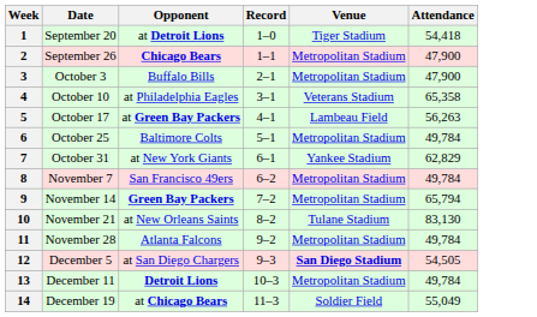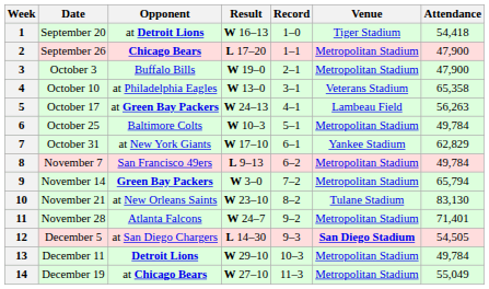 <table class="wikitable" style="text-align:center">
 <tr>
 <th>Week</th>
 <th>Date</th>
 <th>Opponent</th>
+<th>Result</th>
 <th>Record</th>
 <th>Venue</th>
 <th>Attendance</th>
 </tr>
 <tr bgcolor="#ddffdd">
 <th>1</th>
 <td>September 20</td>
 <td>at <strong><a href='#'>Detroit Lions</a></strong></td>
+<td><strong>W</strong> 16–13</td>
 <td>1–0</td>
 <td><a href='#'>Tiger Stadium</a></td>
 <td>54,418</td>
 </tr>
 <tr bgcolor="#ffdddd">
 <th>2</th>
 <td>September 26</td>
 <td><strong><a href='#'>Chicago Bears</a></strong></td>
+<td><strong>L</strong> 17–20</td>
 <td>1–1</td>
 <td><a href='#'>Metropolitan Stadium</a></td>
 <td>47,900</td>
 </tr>
 <tr bgcolor="#ddffdd">
 <th>3</th>
 <td>October 3</td>
 <td><a href='#'>Buffalo Bills</a></td>
+<td><strong>W</strong> 19–0</td>
 <td>2–1</td>
 <td><a href='#'>Metropolitan Stadium</a></td>
 <td>47,900</td>
 </tr>
 <tr bgcolor="#ddffdd">
 <th>4</th>
 <td>October 10</td>
 <td>at <a href='#'>Philadelphia Eagles</a></td>
+<td><strong>W</strong> 13–0</td>
 <td>3–1</td>
 <td><a href='#'>Veterans Stadium</a></td>
 <td>65,358</td>
 </tr>
 <tr bgcolor="#ddffdd">
 <th>5</th>
 <td>October 17</td>
 <td>at <strong><a href='#'>Green Bay Packers</a></strong></td>
+<td><strong>W</strong> 24–13</td>
 <td>4–1</td>
 <td><a href='#'>Lambeau Field</a></td>
 <td>56,263</td>
 </tr>
 <tr bgcolor="#ddffdd">
 <th>6</th>
 <td>October 25</td>
 <td><a href='#'>Baltimore Colts</a></td>
+<td><strong>W</strong> 10–3</td>
 <td>5–1</td>
 <td><a href='#'>Metropolitan Stadium</a></td>
 <td>49,784</td>
 </tr>
 <tr bgcolor="#ddffdd">
 <th>7</th>
 <td>October 31</td>
 <td>at <a href='#'>New York Giants</a></td>
+<td><strong>W</strong> 17–10</td>
 <td>6–1</td>
 <td><a href='#'>Yankee Stadium</a></td>
 <td>62,829</td>
 </tr>
 <tr bgcolor="#ffdddd">
 <th>8</th>
 <td>November 7</td>
 <td><a href='#'>San Francisco 49ers</a></td>
+<td><strong>L</strong> 9–13</td>
 <td>6–2</td>
 <td><a href='#'>Metropolitan Stadium</a></td>
 <td>49,784</td>
 </tr>
 <tr bgcolor="#ddffdd">
 <th>9</th>
 <td>November 14</td>
 <td><strong><a href='#'>Green Bay Packers</a></strong></td>
+<td><strong>W</strong> 3–0</td>
 <td>7–2</td>
 <td><a href='#'>Metropolitan Stadium</a></td>
 <td>65,794</td>
 </tr>
 <tr bgcolor="#ddffdd">
 <th>10</th>
 <td>November 21</td>
 <td>at <a href='#'>New Orleans Saints</a></td>
+<td><strong>W</strong> 23–10</td>
 <td>8–2</td>
 <td><a href='#'>Tulane Stadium</a></td>
 <td>83,130</td>
 </tr>
 <tr bgcolor="#ddffdd">
 <th>11</th>
 <td>November 28</td>
 <td><a href='#'>Atlanta Falcons</a></td>
+<td><strong>W</strong> 24–7</td>
 <td>9–2</td>
 <td><a href='#'>Metropolitan Stadium</a></td>
-<td>49,784</td>
+<td>71,401</td>
 </tr>
 <tr bgcolor="#ffdddd">
 <th>12</th>
 <td>December 5</td>
 <td>at <a href='#'>San Diego Chargers</a></td>
+<td><strong>L</strong> 14–30</td>
 <td>9–3</td>
 <td><strong><a href='#'>San Diego Stadium</a></strong></td>
 <td>54,505</td>
 </tr>
 <tr bgcolor="#ddffdd">
 <th>13</th>
 <td>December 11</td>
 <td><strong><a href='#'>Detroit Lions</a></strong></td>
+<td><strong>W</strong> 29–10</td>
 <td>10–3</td>
 <td><a href='#'>Metropolitan Stadium</a></td>
 <td>49,784</td>
 </tr>
 <tr bgcolor="#ddffdd">
 <th>14</th>
 <td>December 19</td>
 <td>at <strong><a href='#'>Chicago Bears</a></strong></td>
+<td><strong>W</strong> 27–10</td>
 <td>11–3</td>
-<td><a href='#'>Soldier Field</a></td>
+<td><a href='#'>Metropolitan Stadium</a></td>
 <td>55,049</td>
 </tr>
 </table>
